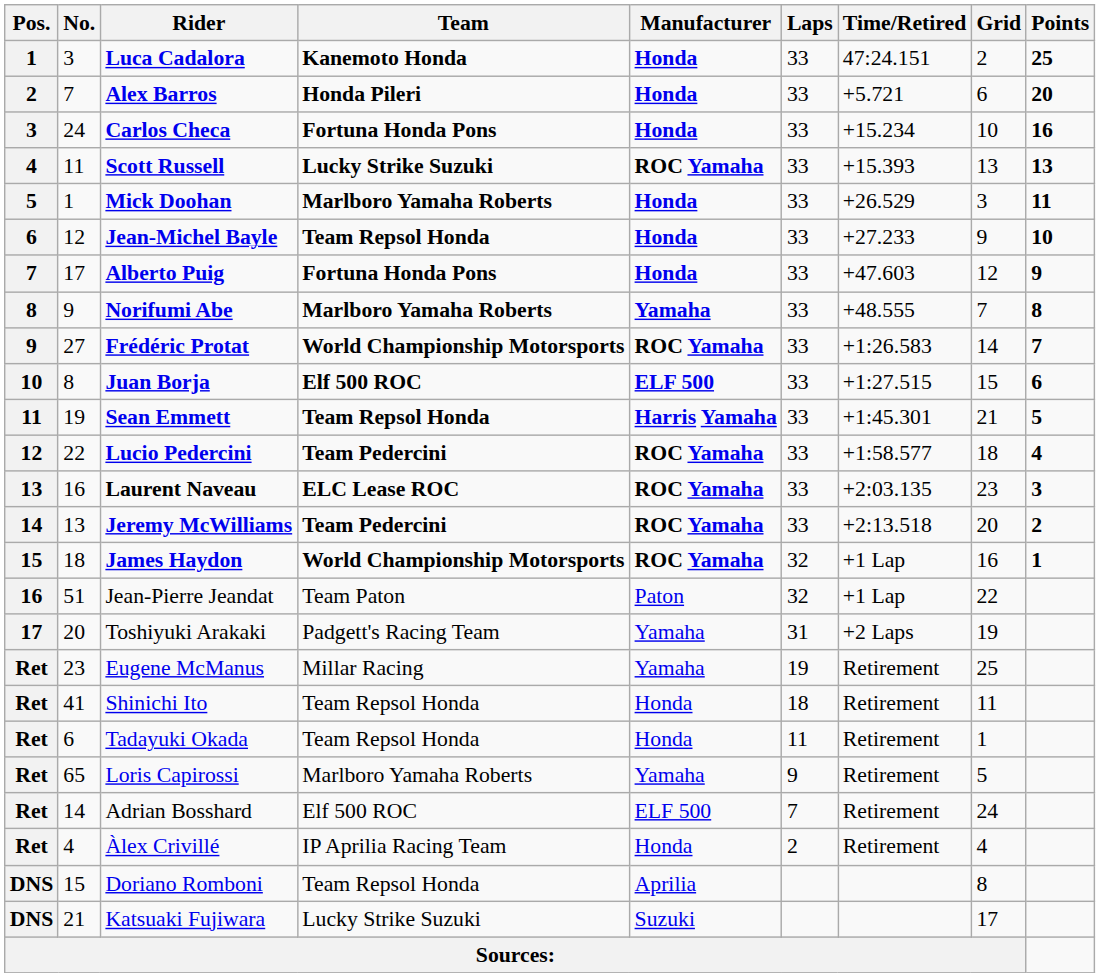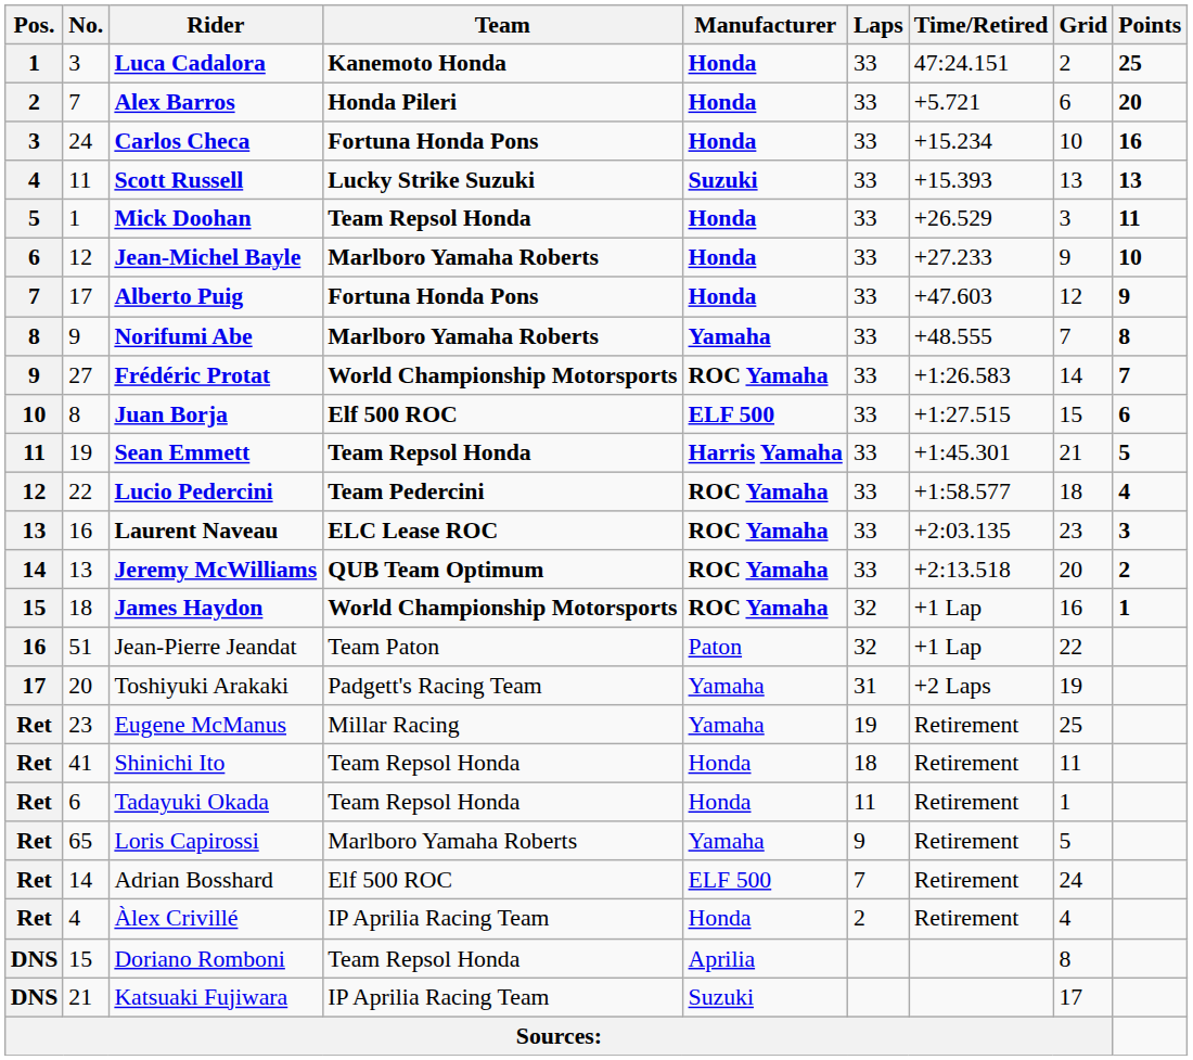 <table class="wikitable" style="font-size: 95%;">
 <tr>
 <th>Pos.</th>
 <th>No.</th>
 <th>Rider</th>
 <th>Team</th>
 <th>Manufacturer</th>
 <th>Laps</th>
 <th>Time/Retired</th>
 <th>Grid</th>
 <th>Points</th>
 </tr>
 <tr>
 <th>1</th>
 <td>3</td>
 <td> <strong><a href='#'>Luca Cadalora</a></strong></td>
 <td><strong>Kanemoto Honda</strong></td>
 <td><strong><a href='#'>Honda</a></strong></td>
 <td>33</td>
 <td>47:24.151</td>
 <td>2</td>
 <td><strong>25</strong></td>
 </tr>
 <tr>
 <th>2</th>
 <td>7</td>
 <td> <strong><a href='#'>Alex Barros</a></strong></td>
 <td><strong>Honda Pileri</strong></td>
 <td><strong><a href='#'>Honda</a></strong></td>
 <td>33</td>
 <td>+5.721</td>
 <td>6</td>
 <td><strong>20</strong></td>
 </tr>
 <tr>
 <th>3</th>
 <td>24</td>
 <td> <strong><a href='#'>Carlos Checa</a></strong></td>
 <td><strong>Fortuna Honda Pons</strong></td>
 <td><strong><a href='#'>Honda</a></strong></td>
 <td>33</td>
 <td>+15.234</td>
 <td>10</td>
 <td><strong>16</strong></td>
 </tr>
 <tr>
 <th>4</th>
 <td>11</td>
 <td> <strong><a href='#'>Scott Russell</a></strong></td>
 <td><strong>Lucky Strike Suzuki</strong></td>
-<td><strong>ROC <a href='#'>Yamaha</a></strong></td>
+<td><strong><a href='#'>Suzuki</a></strong></td>
 <td>33</td>
 <td>+15.393</td>
 <td>13</td>
 <td><strong>13</strong></td>
 </tr>
 <tr>
 <th>5</th>
 <td>1</td>
 <td> <strong><a href='#'>Mick Doohan</a></strong></td>
-<td><strong>Marlboro Yamaha Roberts</strong></td>
+<td><strong>Team Repsol Honda</strong></td>
 <td><strong><a href='#'>Honda</a></strong></td>
 <td>33</td>
 <td>+26.529</td>
 <td>3</td>
 <td><strong>11</strong></td>
 </tr>
 <tr>
 <th>6</th>
 <td>12</td>
 <td> <strong><a href='#'>Jean-Michel Bayle</a></strong></td>
-<td><strong>Team Repsol Honda</strong></td>
+<td><strong>Marlboro Yamaha Roberts</strong></td>
 <td><strong><a href='#'>Honda</a></strong></td>
 <td>33</td>
 <td>+27.233</td>
 <td>9</td>
 <td><strong>10</strong></td>
 </tr>
 <tr>
 <th>7</th>
 <td>17</td>
 <td> <strong><a href='#'>Alberto Puig</a></strong></td>
 <td><strong>Fortuna Honda Pons</strong></td>
 <td><strong><a href='#'>Honda</a></strong></td>
 <td>33</td>
 <td>+47.603</td>
 <td>12</td>
 <td><strong>9</strong></td>
 </tr>
 <tr>
 <th>8</th>
 <td>9</td>
 <td> <strong><a href='#'>Norifumi Abe</a></strong></td>
 <td><strong>Marlboro Yamaha Roberts</strong></td>
 <td><strong><a href='#'>Yamaha</a></strong></td>
 <td>33</td>
 <td>+48.555</td>
 <td>7</td>
 <td><strong>8</strong></td>
 </tr>
 <tr>
 <th>9</th>
 <td>27</td>
 <td> <strong><a href='#'>Frédéric Protat</a></strong></td>
 <td><strong>World Championship Motorsports</strong></td>
 <td><strong>ROC <a href='#'>Yamaha</a></strong></td>
 <td>33</td>
 <td>+1:26.583</td>
 <td>14</td>
 <td><strong>7</strong></td>
 </tr>
 <tr>
 <th>10</th>
 <td>8</td>
 <td> <strong><a href='#'>Juan Borja</a></strong></td>
 <td><strong>Elf 500 ROC</strong></td>
 <td><strong><a href='#'>ELF 500</a></strong></td>
 <td>33</td>
 <td>+1:27.515</td>
 <td>15</td>
 <td><strong>6</strong></td>
 </tr>
 <tr>
 <th>11</th>
 <td>19</td>
 <td> <strong><a href='#'>Sean Emmett</a></strong></td>
 <td><strong>Team Repsol Honda</strong></td>
 <td><strong><a href='#'>Harris</a> <a href='#'>Yamaha</a></strong></td>
 <td>33</td>
 <td>+1:45.301</td>
 <td>21</td>
 <td><strong>5</strong></td>
 </tr>
 <tr>
 <th>12</th>
 <td>22</td>
 <td> <strong><a href='#'>Lucio Pedercini</a></strong></td>
 <td><strong>Team Pedercini</strong></td>
 <td><strong>ROC <a href='#'>Yamaha</a></strong></td>
 <td>33</td>
 <td>+1:58.577</td>
 <td>18</td>
 <td><strong>4</strong></td>
 </tr>
 <tr>
 <th>13</th>
 <td>16</td>
 <td> <strong>Laurent Naveau</strong></td>
 <td><strong>ELC Lease ROC</strong></td>
 <td><strong>ROC <a href='#'>Yamaha</a></strong></td>
 <td>33</td>
 <td>+2:03.135</td>
 <td>23</td>
 <td><strong>3</strong></td>
 </tr>
 <tr>
 <th>14</th>
 <td>13</td>
 <td> <strong><a href='#'>Jeremy McWilliams</a></strong></td>
-<td><strong>Team Pedercini</strong></td>
+<td><strong>QUB Team Optimum</strong></td>
 <td><strong>ROC <a href='#'>Yamaha</a></strong></td>
 <td>33</td>
 <td>+2:13.518</td>
 <td>20</td>
 <td><strong>2</strong></td>
 </tr>
 <tr>
 <th>15</th>
 <td>18</td>
 <td> <strong><a href='#'>James Haydon</a></strong></td>
 <td><strong>World Championship Motorsports</strong></td>
 <td><strong>ROC <a href='#'>Yamaha</a></strong></td>
 <td>32</td>
 <td>+1 Lap</td>
 <td>16</td>
 <td><strong>1</strong></td>
 </tr>
 <tr>
 <th>16</th>
 <td>51</td>
 <td> Jean-Pierre Jeandat</td>
 <td>Team Paton</td>
 <td><a href='#'>Paton</a></td>
 <td>32</td>
 <td>+1 Lap</td>
 <td>22</td>
 <td></td>
 </tr>
 <tr>
 <th>17</th>
 <td>20</td>
 <td> Toshiyuki Arakaki</td>
 <td>Padgett's Racing Team</td>
 <td><a href='#'>Yamaha</a></td>
 <td>31</td>
 <td>+2 Laps</td>
 <td>19</td>
 <td></td>
 </tr>
 <tr>
 <th>Ret</th>
 <td>23</td>
 <td> <a href='#'>Eugene McManus</a></td>
 <td>Millar Racing</td>
 <td><a href='#'>Yamaha</a></td>
 <td>19</td>
 <td>Retirement</td>
 <td>25</td>
 <td></td>
 </tr>
 <tr>
 <th>Ret</th>
 <td>41</td>
 <td> <a href='#'>Shinichi Ito</a></td>
 <td>Team Repsol Honda</td>
 <td><a href='#'>Honda</a></td>
 <td>18</td>
 <td>Retirement</td>
 <td>11</td>
 <td></td>
 </tr>
 <tr>
 <th>Ret</th>
 <td>6</td>
 <td> <a href='#'>Tadayuki Okada</a></td>
 <td>Team Repsol Honda</td>
 <td><a href='#'>Honda</a></td>
 <td>11</td>
 <td>Retirement</td>
 <td>1</td>
 <td></td>
 </tr>
 <tr>
 <th>Ret</th>
 <td>65</td>
 <td> <a href='#'>Loris Capirossi</a></td>
 <td>Marlboro Yamaha Roberts</td>
 <td><a href='#'>Yamaha</a></td>
 <td>9</td>
 <td>Retirement</td>
 <td>5</td>
 <td></td>
 </tr>
 <tr>
 <th>Ret</th>
 <td>14</td>
 <td> Adrian Bosshard</td>
 <td>Elf 500 ROC</td>
 <td><a href='#'>ELF 500</a></td>
 <td>7</td>
 <td>Retirement</td>
 <td>24</td>
 <td></td>
 </tr>
 <tr>
 <th>Ret</th>
 <td>4</td>
 <td> <a href='#'>Àlex Crivillé</a></td>
 <td>IP Aprilia Racing Team</td>
 <td><a href='#'>Honda</a></td>
 <td>2</td>
 <td>Retirement</td>
 <td>4</td>
 <td></td>
 </tr>
 <tr>
 <th>DNS</th>
 <td>15</td>
 <td> <a href='#'>Doriano Romboni</a></td>
 <td>Team Repsol Honda</td>
 <td><a href='#'>Aprilia</a></td>
 <td></td>
 <td></td>
 <td>8</td>
 <td></td>
 </tr>
 <tr>
 <th>DNS</th>
 <td>21</td>
 <td> <a href='#'>Katsuaki Fujiwara</a></td>
-<td>Lucky Strike Suzuki</td>
+<td>IP Aprilia Racing Team</td>
 <td><a href='#'>Suzuki</a></td>
 <td></td>
 <td></td>
 <td>17</td>
 <td></td>
 </tr>
 <tr>
 <th colspan=8>Sources: </th>
 </tr>
 </table>
